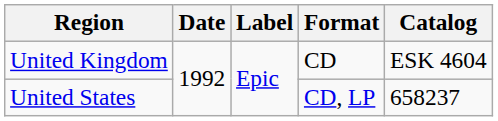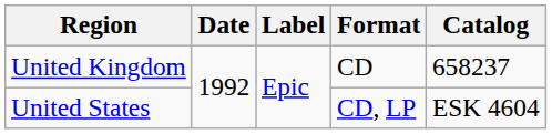 <table class="wikitable">
 <tr>
 <th>Region</th>
 <th>Date</th>
 <th>Label</th>
 <th>Format</th>
 <th>Catalog</th>
 </tr>
 <tr>
 <td><a href='#'>United Kingdom</a></td>
 <td rowspan="2">1992</td>
 <td rowspan="2"><a href='#'>Epic</a></td>
 <td>CD</td>
-<td>ESK 4604</td>
+<td>658237</td>
 </tr>
 <tr>
 <td><a href='#'>United States</a></td>
 <td><a href='#'>CD</a>, <a href='#'>LP</a></td>
-<td>658237</td>
+<td>ESK 4604</td>
 </tr>
 </table>
